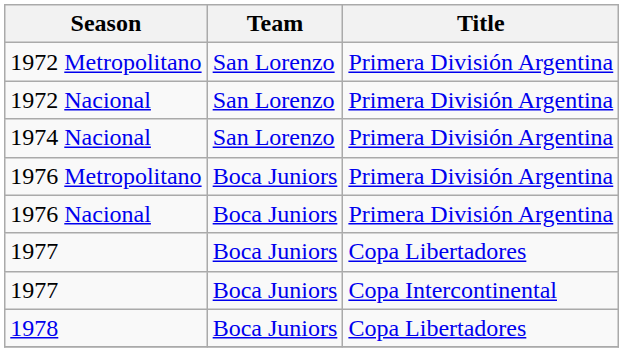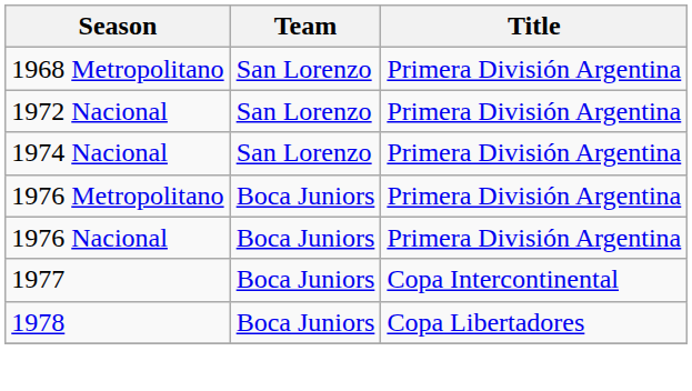 <table class="wikitable">
 <tr>
 <th>Season</th>
 <th>Team</th>
 <th>Title</th>
 </tr>
 <tr>
-<td>1972 <a href='#'>Metropolitano</a></td>
+<td>1968 <a href='#'>Metropolitano</a></td>
 <td><a href='#'>San Lorenzo</a></td>
 <td><a href='#'>Primera División Argentina</a></td>
 </tr>
 <tr>
 <td>1972 <a href='#'>Nacional</a></td>
 <td><a href='#'>San Lorenzo</a></td>
 <td><a href='#'>Primera División Argentina</a></td>
 </tr>
 <tr>
 <td>1974 <a href='#'>Nacional</a></td>
 <td><a href='#'>San Lorenzo</a></td>
 <td><a href='#'>Primera División Argentina</a></td>
 </tr>
 <tr>
 <td>1976 <a href='#'>Metropolitano</a></td>
 <td><a href='#'>Boca Juniors</a></td>
 <td><a href='#'>Primera División Argentina</a></td>
 </tr>
 <tr>
 <td>1976 <a href='#'>Nacional</a></td>
 <td><a href='#'>Boca Juniors</a></td>
 <td><a href='#'>Primera División Argentina</a></td>
 </tr>
 <tr>
 <td>1977</td>
 <td><a href='#'>Boca Juniors</a></td>
-<td><a href='#'>Copa Libertadores</a></td>
-</tr>
-<tr>
-<td>1977</td>
-<td><a href='#'>Boca Juniors</a></td>
 <td><a href='#'>Copa Intercontinental</a></td>
 </tr>
 <tr>
 <td><a href='#'>1978</a></td>
 <td><a href='#'>Boca Juniors</a></td>
 <td><a href='#'>Copa Libertadores</a></td>
 </tr>
 <tr>
 </tr>
 </table>
